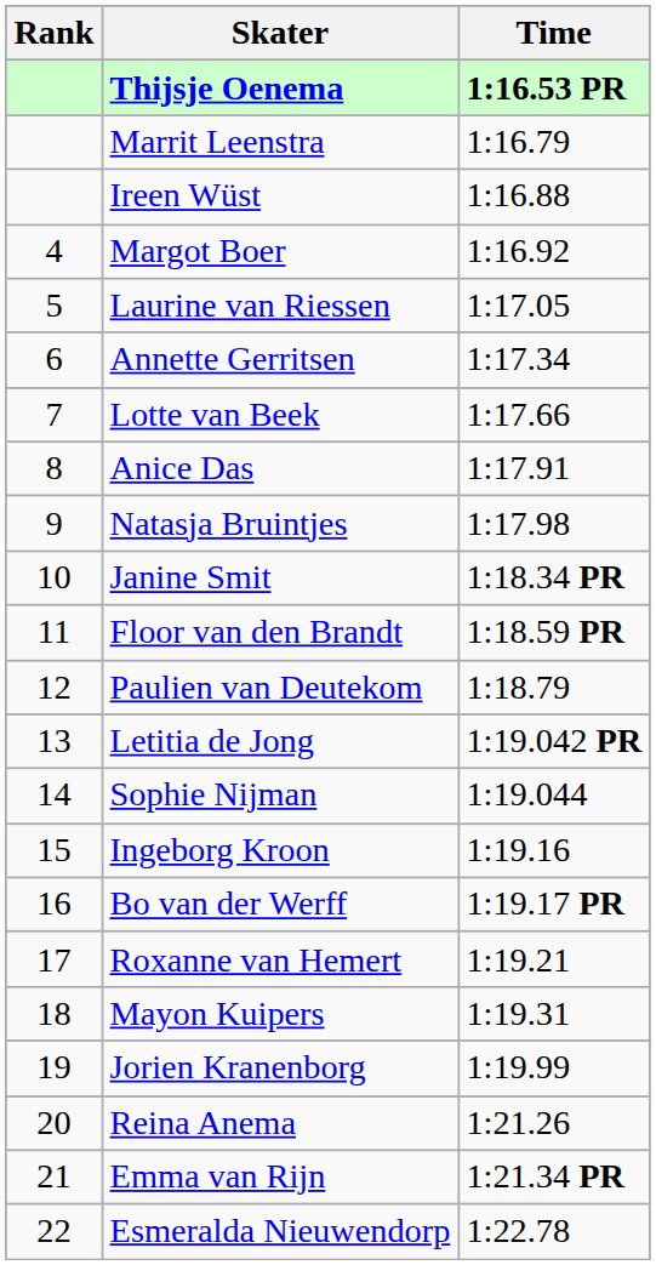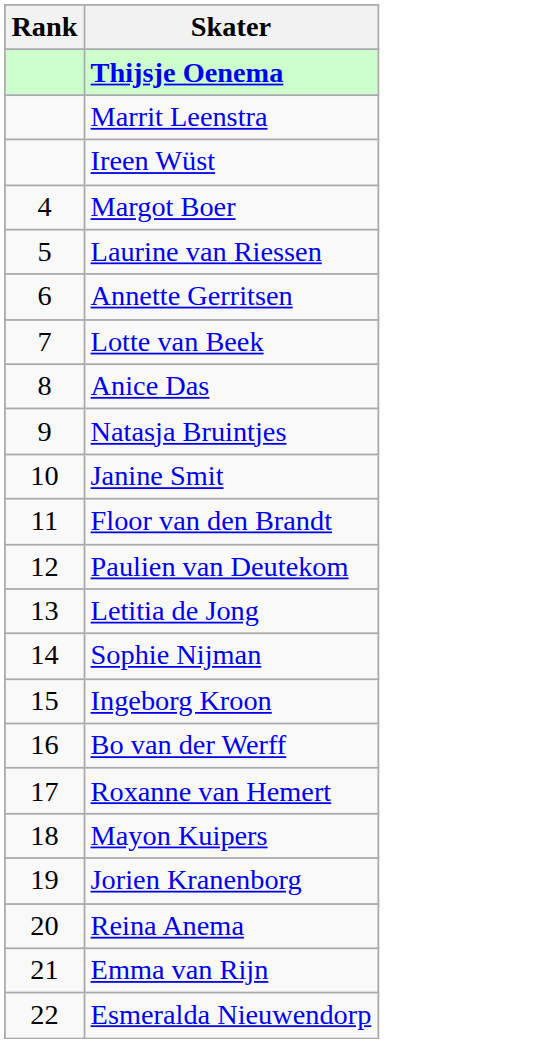 <table class="wikitable">
 <tr>
 <th>Rank</th>
 <th>Skater</th>
-<th>Time</th>
 </tr>
 <tr bgcolor=ccffcc>
 <td align="center"></td>
 <td><strong><a href='#'>Thijsje Oenema</a></strong></td>
-<td><strong>1:16.53 PR</strong></td>
 </tr>
 <tr>
 <td align="center"></td>
 <td><a href='#'>Marrit Leenstra</a></td>
-<td>1:16.79</td>
 </tr>
 <tr>
 <td align="center"></td>
 <td><a href='#'>Ireen Wüst</a></td>
-<td>1:16.88</td>
 </tr>
 <tr>
 <td align="center">4</td>
 <td><a href='#'>Margot Boer</a></td>
-<td>1:16.92</td>
 </tr>
 <tr>
 <td align="center">5</td>
 <td><a href='#'>Laurine van Riessen</a></td>
-<td>1:17.05</td>
 </tr>
 <tr>
 <td align="center">6</td>
 <td><a href='#'>Annette Gerritsen</a></td>
-<td>1:17.34</td>
 </tr>
 <tr>
 <td align="center">7</td>
 <td><a href='#'>Lotte van Beek</a></td>
-<td>1:17.66</td>
 </tr>
 <tr>
 <td align="center">8</td>
 <td><a href='#'>Anice Das</a></td>
-<td>1:17.91</td>
 </tr>
 <tr>
 <td align="center">9</td>
 <td><a href='#'>Natasja Bruintjes</a></td>
-<td>1:17.98</td>
 </tr>
 <tr>
 <td align="center">10</td>
 <td><a href='#'>Janine Smit</a></td>
-<td>1:18.34 <strong>PR</strong></td>
 </tr>
 <tr>
 <td align="center">11</td>
 <td><a href='#'>Floor van den Brandt</a></td>
-<td>1:18.59 <strong>PR</strong></td>
 </tr>
 <tr>
 <td align="center">12</td>
 <td><a href='#'>Paulien van Deutekom</a></td>
-<td>1:18.79</td>
 </tr>
 <tr>
 <td align="center">13</td>
 <td><a href='#'>Letitia de Jong</a></td>
-<td>1:19.042 <strong>PR</strong></td>
 </tr>
 <tr>
 <td align="center">14</td>
 <td><a href='#'>Sophie Nijman</a></td>
-<td>1:19.044</td>
 </tr>
 <tr>
 <td align="center">15</td>
 <td><a href='#'>Ingeborg Kroon</a></td>
-<td>1:19.16</td>
 </tr>
 <tr>
 <td align="center">16</td>
 <td><a href='#'>Bo van der Werff</a></td>
-<td>1:19.17 <strong>PR</strong></td>
 </tr>
 <tr>
 <td align="center">17</td>
 <td><a href='#'>Roxanne van Hemert</a></td>
-<td>1:19.21</td>
 </tr>
 <tr>
 <td align="center">18</td>
 <td><a href='#'>Mayon Kuipers</a></td>
-<td>1:19.31</td>
 </tr>
 <tr>
 <td align="center">19</td>
 <td><a href='#'>Jorien Kranenborg</a></td>
-<td>1:19.99</td>
 </tr>
 <tr>
 <td align="center">20</td>
 <td><a href='#'>Reina Anema</a></td>
-<td>1:21.26</td>
 </tr>
 <tr>
 <td align="center">21</td>
 <td><a href='#'>Emma van Rijn</a></td>
-<td>1:21.34 <strong>PR</strong></td>
 </tr>
 <tr>
 <td align="center">22</td>
 <td><a href='#'>Esmeralda Nieuwendorp</a></td>
-<td>1:22.78</td>
 </tr>
 </table>
